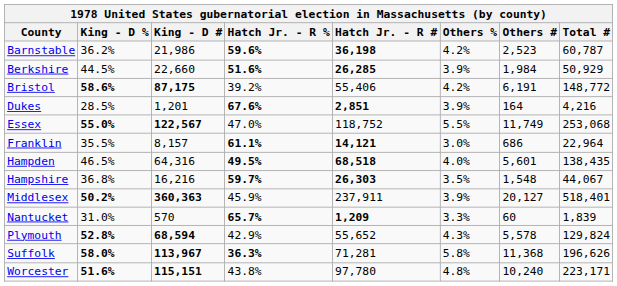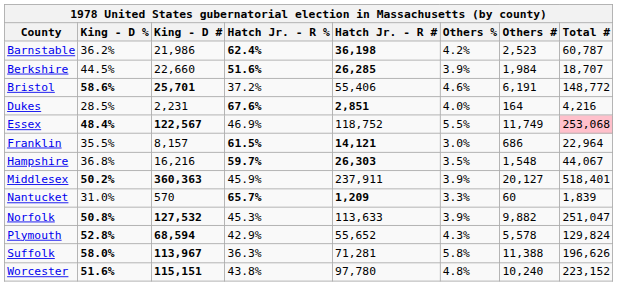 <table class="wikitable sortable">
 <tr>
 <th colspan="8">1978 United States gubernatorial election in Massachusetts (by county)</th>
 </tr>
 <tr>
 <th>County</th>
 <th>King - D %</th>
 <th>King - D #</th>
 <th>Hatch Jr. - R %</th>
 <th>Hatch Jr. - R #</th>
 <th>Others %</th>
 <th>Others #</th>
 <th>Total #</th>
 </tr>
 <tr>
 <td><a href='#'>Barnstable</a></td>
 <td>36.2%</td>
 <td>21,986</td>
-<td><strong>59.6%</strong></td>
+<td><strong>62.4%</strong></td>
 <td><strong>36,198</strong></td>
 <td>4.2%</td>
 <td>2,523</td>
 <td>60,787</td>
 </tr>
 <tr>
 <td><a href='#'>Berkshire</a></td>
 <td>44.5%</td>
 <td>22,660</td>
 <td><strong>51.6%</strong></td>
 <td><strong>26,285</strong></td>
 <td>3.9%</td>
 <td>1,984</td>
-<td>50,929</td>
+<td>18,707</td>
 </tr>
 <tr>
 <td><a href='#'>Bristol</a></td>
 <td><strong>58.6%</strong></td>
-<td><strong>87,175</strong></td>
-<td>39.2%</td>
+<td><strong>25,701</strong></td>
+<td>37.2%</td>
 <td>55,406</td>
-<td>4.2%</td>
+<td>4.6%</td>
 <td>6,191</td>
 <td>148,772</td>
 </tr>
 <tr>
 <td><a href='#'>Dukes</a></td>
 <td>28.5%</td>
-<td>1,201</td>
+<td>2,231</td>
 <td><strong>67.6%</strong></td>
 <td><strong>2,851</strong></td>
-<td>3.9%</td>
+<td>4.0%</td>
 <td>164</td>
 <td>4,216</td>
 </tr>
 <tr>
 <td><a href='#'>Essex</a></td>
-<td><strong>55.0%</strong></td>
+<td><strong>48.4%</strong></td>
 <td><strong>122,567</strong></td>
-<td>47.0%</td>
+<td>46.9%</td>
 <td>118,752</td>
 <td>5.5%</td>
 <td>11,749</td>
-<td>253,068</td>
+<td style="background: pink;">253,068</td>
 </tr>
 <tr>
 <td><a href='#'>Franklin</a></td>
 <td>35.5%</td>
 <td>8,157</td>
-<td><strong>61.1%</strong></td>
+<td><strong>61.5%</strong></td>
 <td><strong>14,121</strong></td>
 <td>3.0%</td>
 <td>686</td>
 <td>22,964</td>
-</tr>
-<tr>
-<td><a href='#'>Hampden</a></td>
-<td>46.5%</td>
-<td>64,316</td>
-<td><strong>49.5%</strong></td>
-<td><strong>68,518</strong></td>
-<td>4.0%</td>
-<td>5,601</td>
-<td>138,435</td>
 </tr>
 <tr>
 <td><a href='#'>Hampshire</a></td>
 <td>36.8%</td>
 <td>16,216</td>
 <td><strong>59.7%</strong></td>
 <td><strong>26,303</strong></td>
 <td>3.5%</td>
 <td>1,548</td>
 <td>44,067</td>
 </tr>
 <tr>
 <td><a href='#'>Middlesex</a></td>
 <td><strong>50.2%</strong></td>
 <td><strong>360,363</strong></td>
 <td>45.9%</td>
 <td>237,911</td>
 <td>3.9%</td>
 <td>20,127</td>
 <td>518,401</td>
 </tr>
 <tr>
 <td><a href='#'>Nantucket</a></td>
 <td>31.0%</td>
 <td>570</td>
 <td><strong>65.7%</strong></td>
 <td><strong>1,209</strong></td>
 <td>3.3%</td>
 <td>60</td>
 <td>1,839</td>
 </tr>
 <tr>
+<td><a href='#'>Norfolk</a></td>
+<td><strong>50.8%</strong></td>
+<td><strong>127,532</strong></td>
+<td>45.3%</td>
+<td>113,633</td>
+<td>3.9%</td>
+<td>9,882</td>
+<td>251,047</td>
+</tr>
+<tr>
 <td><a href='#'>Plymouth</a></td>
 <td><strong>52.8%</strong></td>
 <td><strong>68,594</strong></td>
 <td>42.9%</td>
 <td>55,652</td>
 <td>4.3%</td>
 <td>5,578</td>
 <td>129,824</td>
 </tr>
 <tr>
 <td><a href='#'>Suffolk</a></td>
 <td><strong>58.0%</strong></td>
 <td><strong>113,967</strong></td>
-<td><strong>36.3%</strong></td>
+<td>36.3%</td>
 <td>71,281</td>
 <td>5.8%</td>
-<td>11,368</td>
+<td>11,388</td>
 <td>196,626</td>
 </tr>
 <tr>
 <td><a href='#'>Worcester</a></td>
 <td><strong>51.6%</strong></td>
 <td><strong>115,151</strong></td>
 <td>43.8%</td>
 <td>97,780</td>
 <td>4.8%</td>
 <td>10,240</td>
-<td>223,171</td>
+<td>223,152</td>
 </tr>
 </table>
